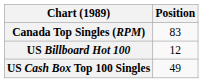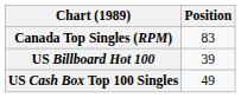 <table class="wikitable sortable plainrowheaders" style="text-align:center">
 <tr>
 <th>Chart (1989)</th>
 <th>Position</th>
 </tr>
 <tr>
 <th scope="row">Canada Top Singles (<em>RPM</em>)</th>
 <td>83</td>
 </tr>
 <tr>
 <th scope="row">US <em>Billboard Hot 100</em></th>
-<td>12</td>
+<td>39</td>
 </tr>
 <tr>
 <th scope="row">US <em>Cash Box</em> Top 100 Singles</th>
 <td>49</td>
 </tr>
 </table>
